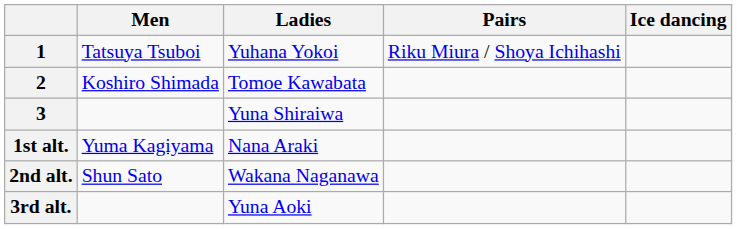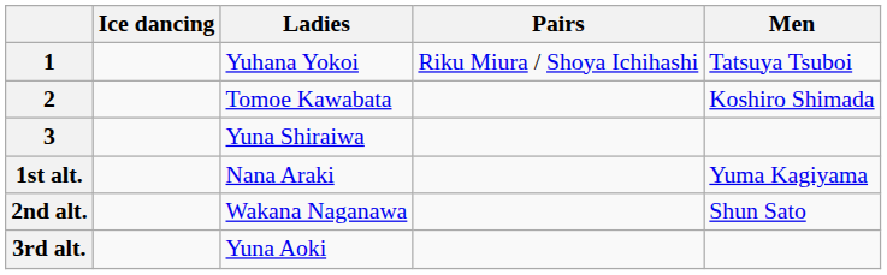 <table class="wikitable">
 <tr>
 <th></th>
-<th>Men</th>
+<th>Ice dancing</th>
 <th>Ladies</th>
 <th>Pairs</th>
-<th>Ice dancing</th>
+<th>Men</th>
 </tr>
 <tr>
 <th>1</th>
-<td><a href='#'>Tatsuya Tsuboi</a></td>
+<td></td>
 <td><a href='#'>Yuhana Yokoi</a></td>
 <td><a href='#'>Riku Miura</a> / <a href='#'>Shoya Ichihashi</a></td>
-<td></td>
+<td><a href='#'>Tatsuya Tsuboi</a></td>
 </tr>
 <tr>
 <th>2</th>
-<td><a href='#'>Koshiro Shimada</a></td>
+<td></td>
 <td><a href='#'>Tomoe Kawabata</a></td>
 <td></td>
-<td></td>
+<td><a href='#'>Koshiro Shimada</a></td>
 </tr>
 <tr>
 <th>3</th>
 <td></td>
 <td><a href='#'>Yuna Shiraiwa</a></td>
 <td></td>
 <td></td>
 </tr>
 <tr>
 <th>1st alt.</th>
-<td><a href='#'>Yuma Kagiyama</a></td>
+<td></td>
 <td><a href='#'>Nana Araki</a></td>
 <td></td>
-<td></td>
+<td><a href='#'>Yuma Kagiyama</a></td>
 </tr>
 <tr>
 <th>2nd alt.</th>
-<td><a href='#'>Shun Sato</a></td>
+<td></td>
 <td><a href='#'>Wakana Naganawa</a></td>
 <td></td>
-<td></td>
+<td><a href='#'>Shun Sato</a></td>
 </tr>
 <tr>
 <th>3rd alt.</th>
 <td></td>
 <td><a href='#'>Yuna Aoki</a></td>
 <td></td>
 <td></td>
 </tr>
 </table>
